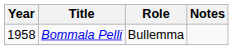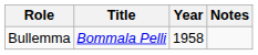 <table class="wikitable">
 <tr>
+<th>Role</th>
+<th>Title</th>
 <th>Year</th>
-<th>Title</th>
-<th>Role</th>
 <th>Notes</th>
 </tr>
 <tr>
+<td>Bullemma</td>
+<td><em><a href='#'>Bommala Pelli</a></em></td>
 <td>1958</td>
-<td><em><a href='#'>Bommala Pelli</a></em></td>
-<td>Bullemma</td>
 <td></td>
 </tr>
 </table>
